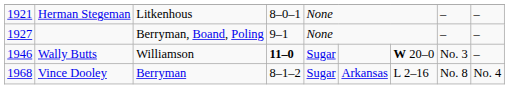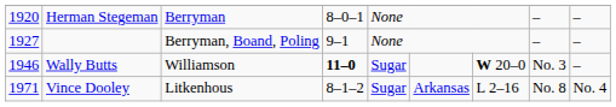 <table class="wikitable">
 <tr>
 </tr>
 <tr>
-<td><a href='#'>1921</a></td>
+<td><a href='#'>1920</a></td>
 <td><a href='#'>Herman Stegeman</a></td>
-<td>Litkenhous</td>
+<td><a href='#'>Berryman</a></td>
 <td>8–0–1</td>
 <td colspan="3"><em>None</em></td>
 <td>–</td>
 <td>–</td>
 </tr>
 <tr>
 <td><a href='#'>1927</a></td>
 <td></td>
 <td>Berryman, <a href='#'>Boand</a>, <a href='#'>Poling</a></td>
 <td>9–1</td>
 <td colspan="3"><em>None</em></td>
 <td>–</td>
 <td>–</td>
 </tr>
 <tr>
 <td><a href='#'>1946</a></td>
 <td><a href='#'>Wally Butts</a></td>
 <td>Williamson</td>
 <td><strong>11–0</strong></td>
 <td><a href='#'>Sugar</a></td>
 <td></td>
 <td><strong>W</strong> 20–0</td>
 <td>No. 3</td>
 <td>–</td>
 </tr>
 <tr>
-<td><a href='#'>1968</a></td>
+<td><a href='#'>1971</a></td>
 <td><a href='#'>Vince Dooley</a></td>
-<td><a href='#'>Berryman</a></td>
+<td>Litkenhous</td>
 <td>8–1–2</td>
 <td><a href='#'>Sugar</a></td>
 <td><a href='#'>Arkansas</a></td>
 <td>L 2–16</td>
 <td>No. 8</td>
 <td>No. 4</td>
 </tr>
 </table>
